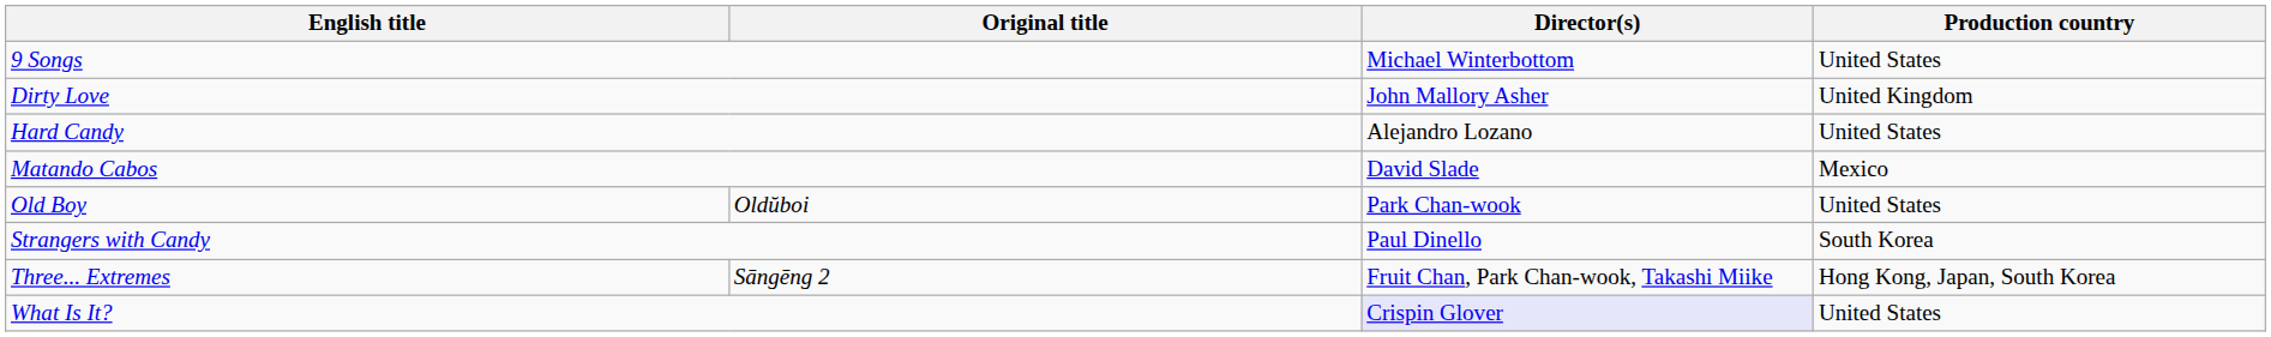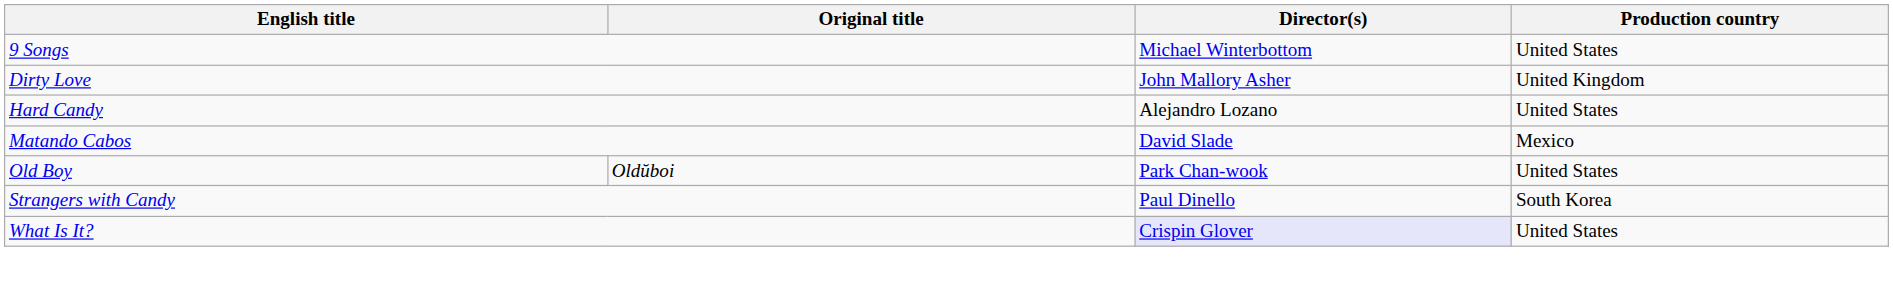 <table class="wikitable" width=100%>
 <tr>
 <th scope="col" width="32%">English title</th>
 <th scope="col" width="28%">Original title</th>
 <th scope="col" width="20%">Director(s)</th>
 <th scope="col" width="20%">Production country</th>
 </tr>
 <tr>
 <td colspan=2><em><a href='#'>9 Songs</a></em></td>
 <td><a href='#'>Michael Winterbottom</a></td>
 <td>United States</td>
 </tr>
 <tr>
 <td colspan=2><em><a href='#'>Dirty Love</a></em></td>
 <td><a href='#'>John Mallory Asher</a></td>
 <td>United Kingdom</td>
 </tr>
 <tr>
 <td colspan=2><em><a href='#'>Hard Candy</a></em></td>
 <td>Alejandro Lozano</td>
 <td>United States</td>
 </tr>
 <tr>
 <td colspan=2><em><a href='#'>Matando Cabos</a></em></td>
 <td><a href='#'>David Slade</a></td>
 <td>Mexico</td>
 </tr>
 <tr>
 <td><em><a href='#'>Old Boy</a></em></td>
 <td><em>Oldŭboi</em></td>
 <td><a href='#'>Park Chan-wook</a></td>
 <td>United States</td>
 </tr>
 <tr>
 <td colspan=2><em><a href='#'>Strangers with Candy</a></em></td>
 <td><a href='#'>Paul Dinello</a></td>
 <td>South Korea</td>
 </tr>
 <tr>
-<td><em><a href='#'>Three... Extremes</a></em></td>
-<td><em>Sāngēng 2</em></td>
-<td><a href='#'>Fruit Chan</a>, Park Chan-wook, <a href='#'>Takashi Miike</a></td>
-<td>Hong Kong, Japan, South Korea</td>
-</tr>
-<tr>
 <td colspan=2><em><a href='#'>What Is It?</a></em></td>
 <td style="background: lavender;"><a href='#'>Crispin Glover</a></td>
 <td>United States</td>
 </tr>
 </table>
